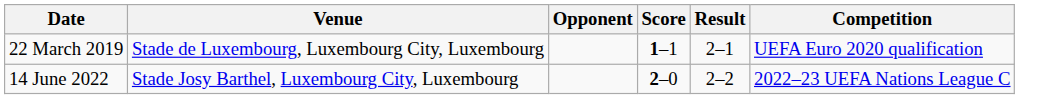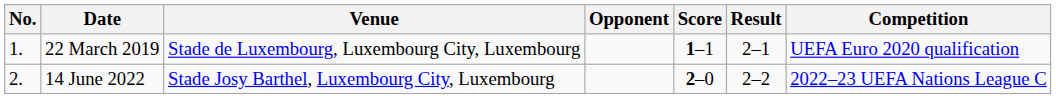 <table class="wikitable" style="font-size:100%;">
 <tr>
+<th>No.</th>
 <th>Date</th>
 <th>Venue</th>
 <th>Opponent</th>
 <th>Score</th>
 <th>Result</th>
 <th>Competition</th>
 </tr>
 <tr>
+<td>1.</td>
 <td>22 March 2019</td>
 <td><a href='#'>Stade de Luxembourg</a>, Luxembourg City, Luxembourg</td>
 <td></td>
 <td align=center><strong>1</strong>–1</td>
 <td align=center>2–1</td>
 <td><a href='#'>UEFA Euro 2020 qualification</a></td>
 </tr>
 <tr>
+<td>2.</td>
 <td>14 June 2022</td>
 <td><a href='#'>Stade Josy Barthel</a>, <a href='#'>Luxembourg City</a>, Luxembourg</td>
 <td></td>
 <td align=center><strong>2</strong>–0</td>
 <td align=center>2–2</td>
 <td><a href='#'>2022–23 UEFA Nations League C</a></td>
 </tr>
 </table>
